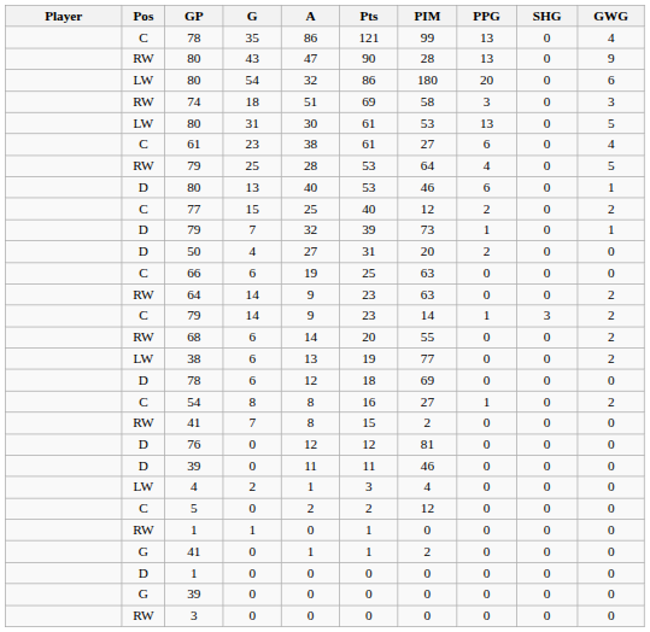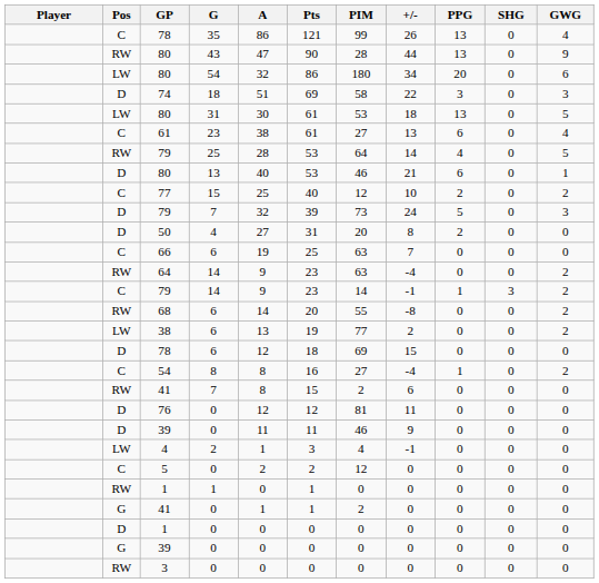 <table class="wikitable sortable" width="60%">
 <tr ALIGN="center">
 <th bgcolor="#DDDDFF" width="10%">Player</th>
 <th bgcolor="#DDDDFF" width="3%" title="Position">Pos</th>
 <th bgcolor="#DDDDFF" width="5%" title="Games played">GP</th>
 <th bgcolor="#DDDDFF" width="5%" title="Goals">G</th>
 <th bgcolor="#DDDDFF" width="5%" title="Assists">A</th>
 <th bgcolor="#DDDDFF" width="5%" title="Points">Pts</th>
 <th bgcolor="#DDDDFF" width="5%" title="Penalties in Minutes">PIM</th>
+<th bgcolor="#DDDDFF" width="5%" title="Plus/minus">+/-</th>
 <th bgcolor="#DDDDFF" width="5%" title="Power play goals">PPG</th>
 <th bgcolor="#DDDDFF" width="5%" title="Short-handed goals">SHG</th>
 <th bgcolor="#DDDDFF" width="5%" title="Game-winning goals">GWG</th>
 </tr>
 <tr align="center">
 <td align="right"></td>
 <td>C</td>
 <td>78</td>
 <td>35</td>
 <td>86</td>
 <td>121</td>
 <td>99</td>
+<td>26</td>
 <td>13</td>
 <td>0</td>
 <td>4</td>
 </tr>
 <tr align="center">
 <td align="right"></td>
 <td>RW</td>
 <td>80</td>
 <td>43</td>
 <td>47</td>
 <td>90</td>
 <td>28</td>
+<td>44</td>
 <td>13</td>
 <td>0</td>
 <td>9</td>
 </tr>
 <tr align="center">
 <td align="right"></td>
 <td>LW</td>
 <td>80</td>
 <td>54</td>
 <td>32</td>
 <td>86</td>
 <td>180</td>
+<td>34</td>
 <td>20</td>
 <td>0</td>
 <td>6</td>
 </tr>
 <tr align="center">
 <td align="right"></td>
-<td>RW</td>
+<td>D</td>
 <td>74</td>
 <td>18</td>
 <td>51</td>
 <td>69</td>
 <td>58</td>
+<td>22</td>
 <td>3</td>
 <td>0</td>
 <td>3</td>
 </tr>
 <tr align="center">
 <td align="right"></td>
 <td>LW</td>
 <td>80</td>
 <td>31</td>
 <td>30</td>
 <td>61</td>
 <td>53</td>
+<td>18</td>
 <td>13</td>
 <td>0</td>
 <td>5</td>
 </tr>
 <tr align="center">
 <td align="right"></td>
 <td>C</td>
 <td>61</td>
 <td>23</td>
 <td>38</td>
 <td>61</td>
 <td>27</td>
+<td>13</td>
 <td>6</td>
 <td>0</td>
 <td>4</td>
 </tr>
 <tr align="center">
 <td align="right"></td>
 <td>RW</td>
 <td>79</td>
 <td>25</td>
 <td>28</td>
 <td>53</td>
 <td>64</td>
+<td>14</td>
 <td>4</td>
 <td>0</td>
 <td>5</td>
 </tr>
 <tr align="center">
 <td align="right"></td>
 <td>D</td>
 <td>80</td>
 <td>13</td>
 <td>40</td>
 <td>53</td>
 <td>46</td>
+<td>21</td>
 <td>6</td>
 <td>0</td>
 <td>1</td>
 </tr>
 <tr align="center">
 <td align="right"></td>
 <td>C</td>
 <td>77</td>
 <td>15</td>
 <td>25</td>
 <td>40</td>
 <td>12</td>
+<td>10</td>
 <td>2</td>
 <td>0</td>
 <td>2</td>
 </tr>
 <tr align="center">
 <td align="right"></td>
 <td>D</td>
 <td>79</td>
 <td>7</td>
 <td>32</td>
 <td>39</td>
 <td>73</td>
-<td>1</td>
+<td>24</td>
+<td>5</td>
 <td>0</td>
-<td>1</td>
+<td>3</td>
 </tr>
 <tr align="center">
 <td align="right"></td>
 <td>D</td>
 <td>50</td>
 <td>4</td>
 <td>27</td>
 <td>31</td>
 <td>20</td>
+<td>8</td>
 <td>2</td>
 <td>0</td>
 <td>0</td>
 </tr>
 <tr align="center">
 <td align="right"></td>
 <td>C</td>
 <td>66</td>
 <td>6</td>
 <td>19</td>
 <td>25</td>
 <td>63</td>
+<td>7</td>
 <td>0</td>
 <td>0</td>
 <td>0</td>
 </tr>
 <tr align="center">
 <td align="right"></td>
 <td>RW</td>
 <td>64</td>
 <td>14</td>
 <td>9</td>
 <td>23</td>
 <td>63</td>
+<td>-4</td>
 <td>0</td>
 <td>0</td>
 <td>2</td>
 </tr>
 <tr align="center">
 <td align="right"></td>
 <td>C</td>
 <td>79</td>
 <td>14</td>
 <td>9</td>
 <td>23</td>
 <td>14</td>
+<td>-1</td>
 <td>1</td>
 <td>3</td>
 <td>2</td>
 </tr>
 <tr align="center">
 <td align="right"></td>
 <td>RW</td>
 <td>68</td>
 <td>6</td>
 <td>14</td>
 <td>20</td>
 <td>55</td>
+<td>-8</td>
 <td>0</td>
 <td>0</td>
 <td>2</td>
 </tr>
 <tr align="center">
 <td align="right"></td>
 <td>LW</td>
 <td>38</td>
 <td>6</td>
 <td>13</td>
 <td>19</td>
 <td>77</td>
+<td>2</td>
 <td>0</td>
 <td>0</td>
 <td>2</td>
 </tr>
 <tr align="center">
 <td align="right"></td>
 <td>D</td>
 <td>78</td>
 <td>6</td>
 <td>12</td>
 <td>18</td>
 <td>69</td>
+<td>15</td>
 <td>0</td>
 <td>0</td>
 <td>0</td>
 </tr>
 <tr align="center">
 <td align="right"></td>
 <td>C</td>
 <td>54</td>
 <td>8</td>
 <td>8</td>
 <td>16</td>
 <td>27</td>
+<td>-4</td>
 <td>1</td>
 <td>0</td>
 <td>2</td>
 </tr>
 <tr align="center">
 <td align="right"></td>
 <td>RW</td>
 <td>41</td>
 <td>7</td>
 <td>8</td>
 <td>15</td>
 <td>2</td>
+<td>6</td>
 <td>0</td>
 <td>0</td>
 <td>0</td>
 </tr>
 <tr align="center">
 <td align="right"></td>
 <td>D</td>
 <td>76</td>
 <td>0</td>
 <td>12</td>
 <td>12</td>
 <td>81</td>
+<td>11</td>
 <td>0</td>
 <td>0</td>
 <td>0</td>
 </tr>
 <tr align="center">
 <td align="right"></td>
 <td>D</td>
 <td>39</td>
 <td>0</td>
 <td>11</td>
 <td>11</td>
 <td>46</td>
+<td>9</td>
 <td>0</td>
 <td>0</td>
 <td>0</td>
 </tr>
 <tr align="center">
 <td align="right"></td>
 <td>LW</td>
 <td>4</td>
 <td>2</td>
 <td>1</td>
 <td>3</td>
 <td>4</td>
+<td>-1</td>
 <td>0</td>
 <td>0</td>
 <td>0</td>
 </tr>
 <tr align="center">
 <td align="right"></td>
 <td>C</td>
 <td>5</td>
 <td>0</td>
 <td>2</td>
 <td>2</td>
 <td>12</td>
 <td>0</td>
 <td>0</td>
 <td>0</td>
+<td>0</td>
 </tr>
 <tr align="center">
 <td align="right"></td>
 <td>RW</td>
 <td>1</td>
 <td>1</td>
 <td>0</td>
 <td>1</td>
+<td>0</td>
 <td>0</td>
 <td>0</td>
 <td>0</td>
 <td>0</td>
 </tr>
 <tr align="center">
 <td align="right"></td>
 <td>G</td>
 <td>41</td>
 <td>0</td>
 <td>1</td>
 <td>1</td>
 <td>2</td>
 <td>0</td>
 <td>0</td>
 <td>0</td>
+<td>0</td>
 </tr>
 <tr align="center">
 <td align="right"></td>
 <td>D</td>
 <td>1</td>
+<td>0</td>
 <td>0</td>
 <td>0</td>
 <td>0</td>
 <td>0</td>
 <td>0</td>
 <td>0</td>
 <td>0</td>
 </tr>
 <tr align="center">
 <td align="right"></td>
 <td>G</td>
 <td>39</td>
 <td>0</td>
 <td>0</td>
 <td>0</td>
 <td>0</td>
 <td>0</td>
 <td>0</td>
 <td>0</td>
+<td>0</td>
 </tr>
 <tr align="center">
 <td align="right"></td>
 <td>RW</td>
 <td>3</td>
 <td>0</td>
 <td>0</td>
 <td>0</td>
 <td>0</td>
 <td>0</td>
 <td>0</td>
 <td>0</td>
+<td>0</td>
 </tr>
 </table>
